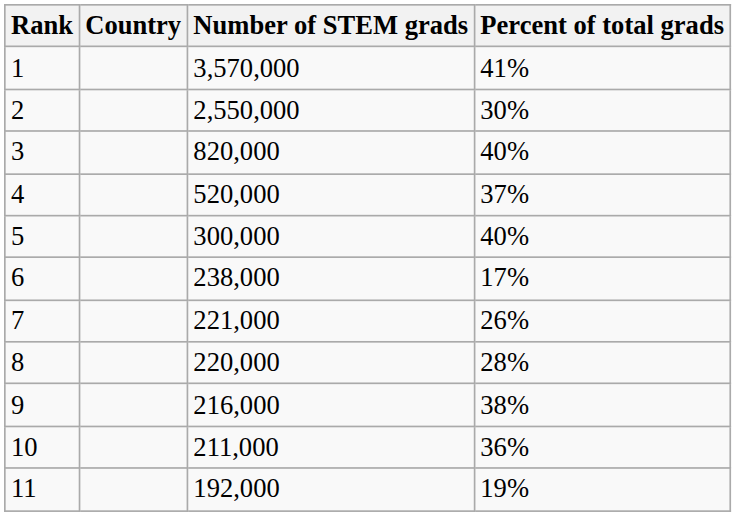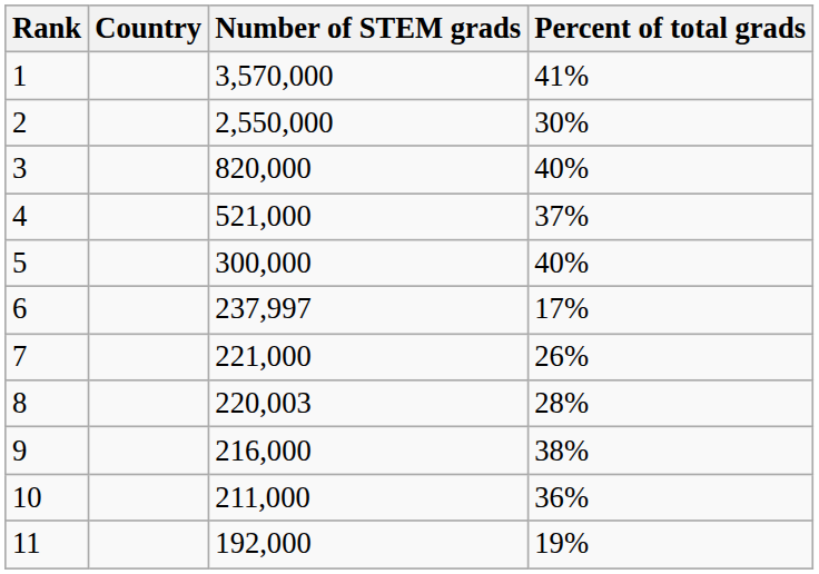 <table class="wikitable">
 <tr>
 <th>Rank</th>
 <th>Country</th>
 <th>Number of STEM grads</th>
 <th>Percent of total grads</th>
 </tr>
 <tr>
 <td>1</td>
 <td></td>
 <td>3,570,000</td>
 <td>41%</td>
 </tr>
 <tr>
 <td>2</td>
 <td></td>
 <td>2,550,000</td>
 <td>30%</td>
 </tr>
 <tr>
 <td>3</td>
 <td></td>
 <td>820,000</td>
 <td>40%</td>
 </tr>
 <tr>
 <td>4</td>
 <td></td>
-<td>520,000</td>
+<td>521,000</td>
 <td>37%</td>
 </tr>
 <tr>
 <td>5</td>
 <td></td>
 <td>300,000</td>
 <td>40%</td>
 </tr>
 <tr>
 <td>6</td>
 <td></td>
-<td>238,000</td>
+<td>237,997</td>
 <td>17%</td>
 </tr>
 <tr>
 <td>7</td>
 <td></td>
 <td>221,000</td>
 <td>26%</td>
 </tr>
 <tr>
 <td>8</td>
 <td></td>
-<td>220,000</td>
+<td>220,003</td>
 <td>28%</td>
 </tr>
 <tr>
 <td>9</td>
 <td></td>
 <td>216,000</td>
 <td>38%</td>
 </tr>
 <tr>
 <td>10</td>
 <td></td>
 <td>211,000</td>
 <td>36%</td>
 </tr>
 <tr>
 <td>11</td>
 <td></td>
 <td>192,000</td>
 <td>19%</td>
 </tr>
 </table>
